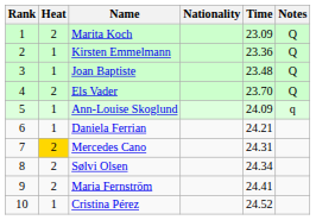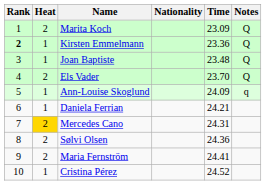 <table class="wikitable sortable" style="text-align:center">
 <tr>
 <th>Rank</th>
 <th>Heat</th>
 <th>Name</th>
 <th>Nationality</th>
 <th>Time</th>
 <th>Notes</th>
 </tr>
 <tr bgcolor=ccffcc>
 <td>1</td>
 <td>2</td>
 <td align="left"><a href='#'>Marita Koch</a></td>
 <td align=left></td>
 <td>23.09</td>
 <td>Q</td>
 </tr>
 <tr bgcolor=ccffcc>
-<td>2</td>
+<td><strong>2</strong></td>
 <td>1</td>
 <td align="left"><a href='#'>Kirsten Emmelmann</a></td>
 <td align=left></td>
 <td>23.36</td>
 <td>Q</td>
 </tr>
 <tr bgcolor=ccffcc>
 <td>3</td>
 <td>1</td>
 <td align="left"><a href='#'>Joan Baptiste</a></td>
 <td align=left></td>
 <td>23.48</td>
 <td>Q</td>
 </tr>
 <tr bgcolor=ccffcc>
 <td>4</td>
 <td>2</td>
 <td align="left"><a href='#'>Els Vader</a></td>
 <td align=left></td>
 <td>23.70</td>
 <td>Q</td>
 </tr>
 <tr bgcolor=ddffdd>
 <td>5</td>
 <td>1</td>
 <td align="left"><a href='#'>Ann-Louise Skoglund</a></td>
 <td align=left></td>
 <td>24.09</td>
 <td>q</td>
 </tr>
 <tr>
 <td>6</td>
 <td>1</td>
 <td align="left"><a href='#'>Daniela Ferrian</a></td>
 <td align=left></td>
 <td>24.21</td>
 <td></td>
 </tr>
 <tr>
 <td>7</td>
 <td style="background: gold;">2</td>
 <td align="left"><a href='#'>Mercedes Cano</a></td>
 <td align=left></td>
 <td>24.31</td>
 <td></td>
 </tr>
 <tr>
 <td>8</td>
 <td>2</td>
 <td align="left"><a href='#'>Sølvi Olsen</a></td>
 <td align=left></td>
-<td>24.34</td>
+<td>24.36</td>
 <td></td>
 </tr>
 <tr>
 <td>9</td>
 <td>2</td>
 <td align="left"><a href='#'>Maria Fernström</a></td>
 <td align=left></td>
 <td>24.41</td>
 <td></td>
 </tr>
 <tr>
 <td>10</td>
 <td>1</td>
 <td align="left"><a href='#'>Cristina Pérez</a></td>
 <td align=left></td>
 <td>24.52</td>
 <td></td>
 </tr>
 </table>
